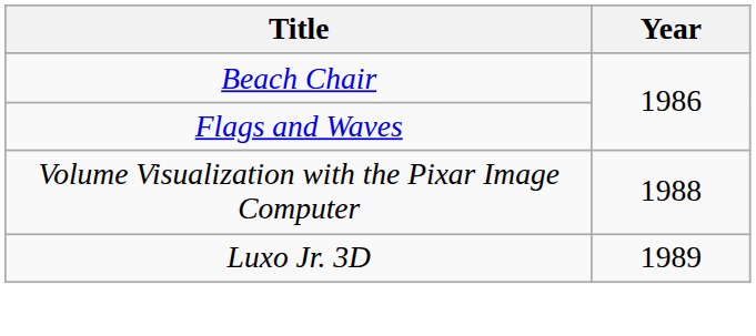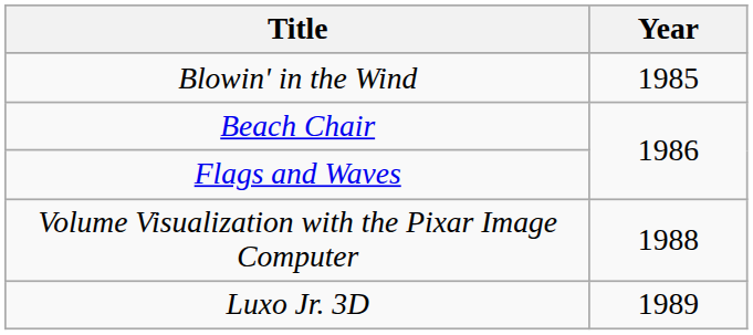 <table class="wikitable sortable" style="max-width: 1000px; text-align: center;">
 <tr>
 <th width="300">Title</th>
 <th width="75">Year</th>
+</tr>
+<tr>
+<td><em>Blowin' in the Wind</em></td>
+<td>1985</td>
 </tr>
 <tr>
 <td><em><a href='#'>Beach Chair</a></em></td>
 <td rowspan=2>1986</td>
 </tr>
 <tr>
 <td><em><a href='#'>Flags and Waves</a></em></td>
 </tr>
 <tr>
 <td><em>Volume Visualization with the Pixar Image Computer</em></td>
 <td>1988</td>
 </tr>
 <tr>
 <td><em>Luxo Jr. 3D</em></td>
 <td>1989</td>
 </tr>
 </table>
